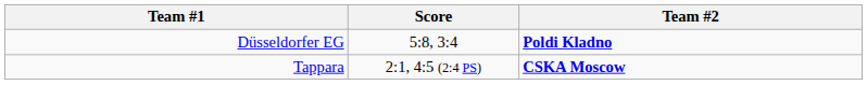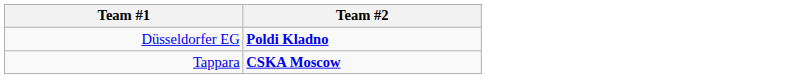 <table class="wikitable" style="text-align: center;">
 <tr>
 <th width=22%>Team #1</th>
-<th width=11%>Score</th>
 <th width=22%>Team #2</th>
 </tr>
 <tr>
 <td style="text-align: right;"><a href='#'>Düsseldorfer EG</a> </td>
-<td>5:8, 3:4</td>
 <td style="text-align: left;"> <strong><a href='#'>Poldi Kladno</a></strong></td>
 </tr>
 <tr>
 <td style="text-align: right;"><a href='#'>Tappara</a> </td>
-<td>2:1, 4:5 <small>(2:4 <a href='#'>PS</a>)</small></td>
 <td style="text-align: left;"> <strong><a href='#'>CSKA Moscow</a></strong></td>
 </tr>
 </table>
